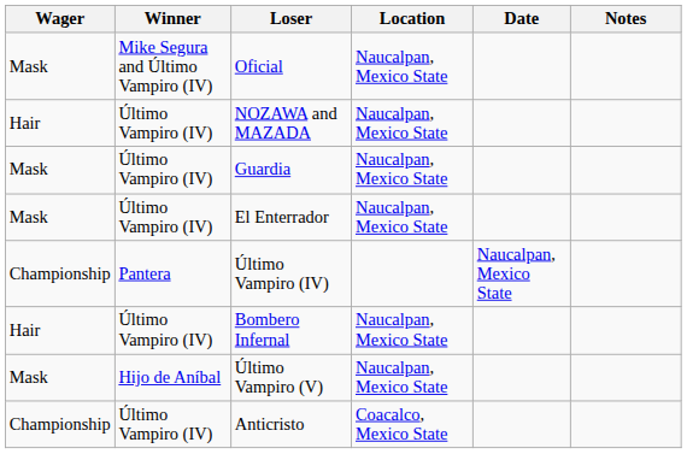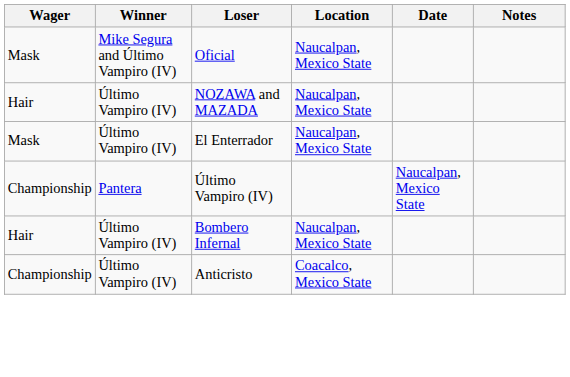 <table class="wikitable" width=100%>
 <tr>
 <th width=5%>Wager</th>
 <th width=20%>Winner</th>
 <th width=20%>Loser</th>
 <th width=20%>Location</th>
 <th width=15%>Date</th>
 <th width=20%>Notes</th>
 </tr>
 <tr>
 <td>Mask</td>
 <td><a href='#'>Mike Segura</a> and Último Vampiro (IV)</td>
 <td><a href='#'>Oficial</a></td>
 <td><a href='#'>Naucalpan</a>, <a href='#'>Mexico State</a></td>
 <td></td>
 <td></td>
 </tr>
 <tr>
 <td>Hair</td>
 <td>Último Vampiro (IV)</td>
 <td><a href='#'>NOZAWA</a> and <a href='#'>MAZADA</a></td>
-<td><a href='#'>Naucalpan</a>, <a href='#'>Mexico State</a></td>
-<td></td>
-<td></td>
-</tr>
-<tr>
-<td>Mask</td>
-<td>Último Vampiro (IV)</td>
-<td><a href='#'>Guardia</a></td>
 <td><a href='#'>Naucalpan</a>, <a href='#'>Mexico State</a></td>
 <td></td>
 <td></td>
 </tr>
 <tr>
 <td>Mask</td>
 <td>Último Vampiro (IV)</td>
 <td>El Enterrador</td>
 <td><a href='#'>Naucalpan</a>, <a href='#'>Mexico State</a></td>
 <td></td>
 <td></td>
 </tr>
 <tr>
 <td>Championship</td>
 <td><a href='#'>Pantera</a></td>
 <td>Último Vampiro (IV)</td>
 <td></td>
 <td><a href='#'>Naucalpan</a>, <a href='#'>Mexico State</a></td>
 <td></td>
 </tr>
 <tr>
 <td>Hair</td>
 <td>Último Vampiro (IV)</td>
 <td><a href='#'>Bombero Infernal</a></td>
 <td><a href='#'>Naucalpan</a>, <a href='#'>Mexico State</a></td>
 <td></td>
 <td></td>
 </tr>
 <tr>
-<td>Mask</td>
-<td><a href='#'>Hijo de Aníbal</a></td>
-<td>Último Vampiro (V)</td>
-<td><a href='#'>Naucalpan</a>, <a href='#'>Mexico State</a></td>
-<td></td>
-<td></td>
-</tr>
-<tr>
 <td>Championship</td>
 <td>Último Vampiro (IV)</td>
 <td>Anticristo</td>
 <td><a href='#'>Coacalco</a>, <a href='#'>Mexico State</a></td>
 <td></td>
 <td></td>
 </tr>
 </table>
